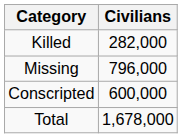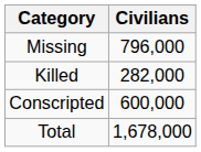 <table class="wikitable" style="text-align:center">
 <tr>
 <th>Category</th>
 <th>Civilians</th>
 </tr>
 <tr>
+<td>Missing</td>
+<td>796,000</td>
+</tr>
+<tr>
 <td>Killed</td>
 <td>282,000</td>
-</tr>
-<tr>
-<td>Missing</td>
-<td>796,000</td>
 </tr>
 <tr>
 <td>Conscripted</td>
 <td>600,000</td>
 </tr>
 <tr>
 <td>Total</td>
 <td>1,678,000</td>
 </tr>
 </table>
